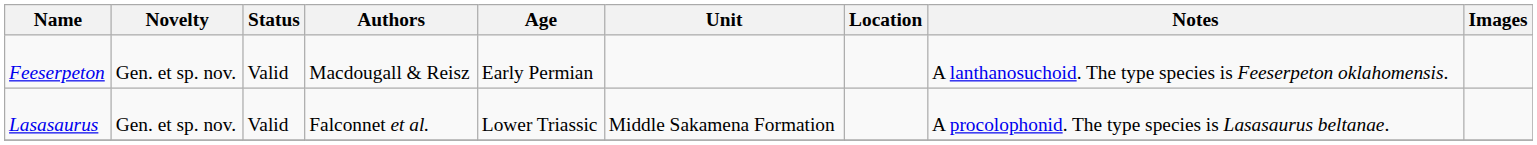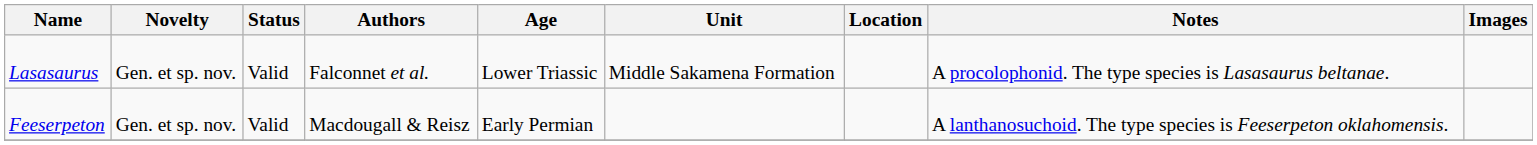 <table class="wikitable sortable" align="center" width="100%">
 <tr>
 <th>Name</th>
 <th>Novelty</th>
 <th>Status</th>
 <th>Authors</th>
 <th>Age</th>
 <th>Unit</th>
 <th>Location</th>
 <th>Notes</th>
 <th>Images</th>
 </tr>
 <tr>
+<td><br><em><a href='#'>Lasasaurus</a></em></td>
+<td><br>Gen. et sp. nov.</td>
+<td><br>Valid</td>
+<td><br>Falconnet <em>et al.</em></td>
+<td><br>Lower Triassic</td>
+<td><br>Middle Sakamena Formation</td>
+<td><br></td>
+<td><br>A <a href='#'>procolophonid</a>. The type species is <em>Lasasaurus beltanae</em>.</td>
+<td></td>
+</tr>
+<tr>
 <td><br><em><a href='#'>Feeserpeton</a></em></td>
 <td><br>Gen. et sp. nov.</td>
 <td><br>Valid</td>
 <td><br>Macdougall & Reisz</td>
 <td><br>Early Permian</td>
 <td></td>
 <td><br></td>
 <td><br>A <a href='#'>lanthanosuchoid</a>. The type species is <em>Feeserpeton oklahomensis</em>.</td>
 <td></td>
 </tr>
 <tr>
-<td><br><em><a href='#'>Lasasaurus</a></em></td>
-<td><br>Gen. et sp. nov.</td>
-<td><br>Valid</td>
-<td><br>Falconnet <em>et al.</em></td>
-<td><br>Lower Triassic</td>
-<td><br>Middle Sakamena Formation</td>
-<td><br></td>
-<td><br>A <a href='#'>procolophonid</a>. The type species is <em>Lasasaurus beltanae</em>.</td>
-<td></td>
-</tr>
-<tr>
 </tr>
 </table>
